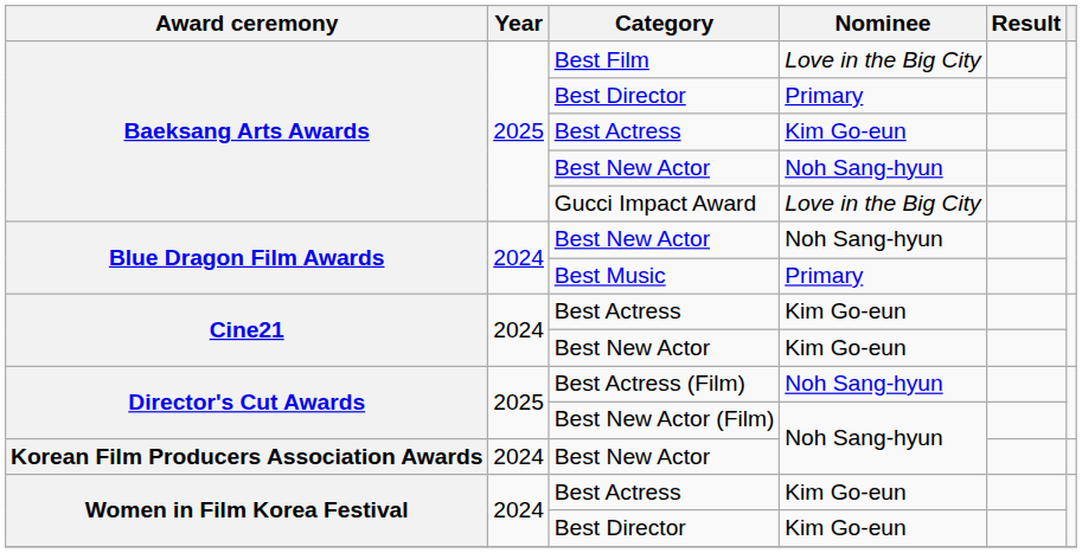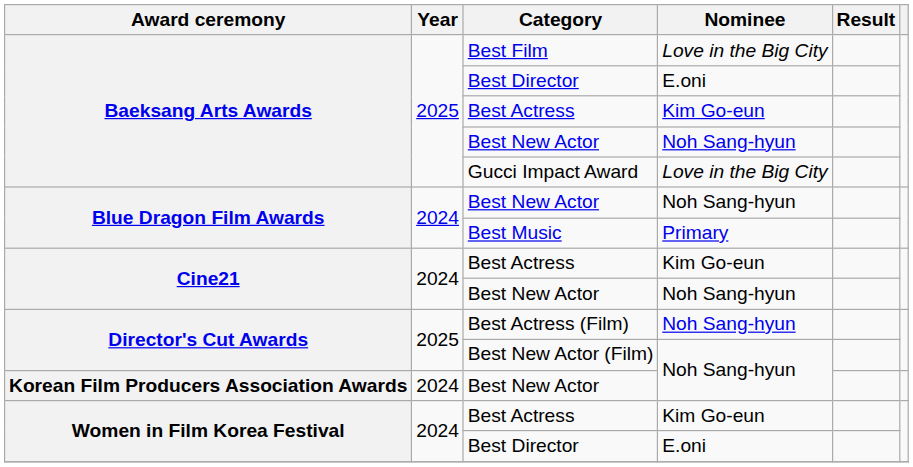 <table class="wikitable plainrowheaders sortable">
 <tr>
 <th scope="col">Award ceremony</th>
 <th scope="col">Year</th>
 <th scope="col">Category</th>
 <th scope="col">Nominee</th>
 <th scope="col">Result</th>
 <th scope="col" class="unsortable"></th>
 </tr>
 <tr>
 <th scope="row" rowspan="5"><a href='#'>Baeksang Arts Awards</a></th>
 <td rowspan="5" style="text-align:center"><a href='#'>2025</a></td>
 <td><a href='#'>Best Film</a></td>
 <td><em>Love in the Big City</em></td>
 <td></td>
 <td rowspan="5" style="text-align:center"></td>
 </tr>
 <tr>
 <td><a href='#'>Best Director</a></td>
-<td><a href='#'>Primary</a></td>
+<td>E.oni</td>
 <td></td>
 </tr>
 <tr>
 <td><a href='#'>Best Actress</a></td>
 <td><a href='#'>Kim Go-eun</a></td>
 <td></td>
 </tr>
 <tr>
 <td><a href='#'>Best New Actor</a></td>
 <td><a href='#'>Noh Sang-hyun</a></td>
 <td></td>
 </tr>
 <tr>
 <td>Gucci Impact Award</td>
 <td><em>Love in the Big City</em></td>
 <td></td>
 </tr>
 <tr>
 <th scope="row" rowspan="2"><a href='#'>Blue Dragon Film Awards</a></th>
 <td rowspan="2" style="text-align:center"><a href='#'>2024</a></td>
 <td><a href='#'>Best New Actor</a></td>
 <td>Noh Sang-hyun</td>
 <td></td>
 <td rowspan="2"></td>
 </tr>
 <tr>
 <td><a href='#'>Best Music</a></td>
 <td><a href='#'>Primary</a></td>
 <td></td>
 </tr>
 <tr>
 <th scope="row" rowspan="2"><a href='#'>Cine21</a></th>
 <td rowspan="2" style="text-align:center">2024</td>
 <td>Best Actress</td>
 <td>Kim Go-eun</td>
 <td></td>
 <td rowspan="2"></td>
 </tr>
 <tr>
 <td>Best New Actor</td>
-<td>Kim Go-eun</td>
+<td>Noh Sang-hyun</td>
 <td></td>
 </tr>
 <tr>
 <th scope="row" rowspan="2"><a href='#'>Director's Cut Awards</a></th>
 <td rowspan="2" style="text-align:center">2025</td>
 <td>Best Actress (Film)</td>
 <td><a href='#'>Noh Sang-hyun</a></td>
 <td></td>
 <td rowspan="2" style="text-align:center"></td>
 </tr>
 <tr>
 <td>Best New Actor (Film)</td>
 <td rowspan="2">Noh Sang-hyun</td>
 <td></td>
 </tr>
 <tr>
 <th scope="row" rowspan="1">Korean Film Producers Association Awards</th>
 <td style="text-align:center">2024</td>
 <td>Best New Actor</td>
 <td></td>
 <td></td>
 </tr>
 <tr>
 <th scope="row" rowspan="2">Women in Film Korea Festival</th>
 <td rowspan="2" style="text-align:center">2024</td>
 <td>Best Actress</td>
 <td>Kim Go-eun</td>
 <td></td>
 <td rowspan="2"></td>
 </tr>
 <tr>
 <td>Best Director</td>
-<td>Kim Go-eun</td>
+<td>E.oni</td>
 <td></td>
 </tr>
 <tr>
 </tr>
 </table>
